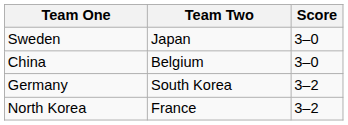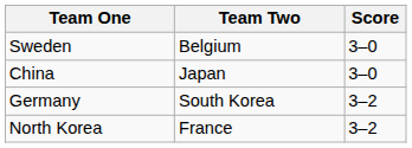 <table class="wikitable">
 <tr>
 <th width=150>Team One</th>
 <th width=150>Team Two</th>
 <th width=50>Score</th>
 </tr>
 <tr>
 <td>Sweden</td>
-<td>Japan</td>
+<td>Belgium</td>
 <td>3–0</td>
 </tr>
 <tr>
 <td>China</td>
-<td>Belgium</td>
+<td>Japan</td>
 <td>3–0</td>
 </tr>
 <tr>
 <td>Germany</td>
 <td>South Korea</td>
 <td>3–2</td>
 </tr>
 <tr>
 <td>North Korea</td>
 <td>France</td>
 <td>3–2</td>
 </tr>
 </table>
